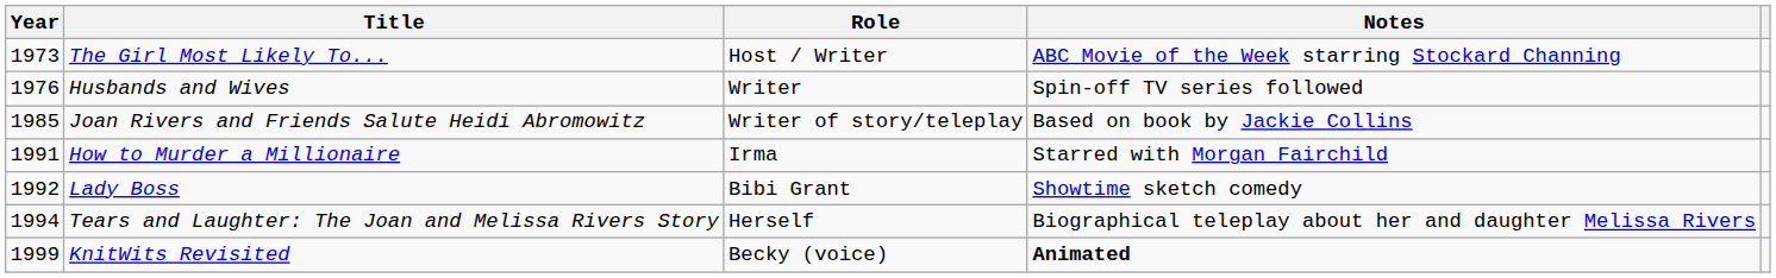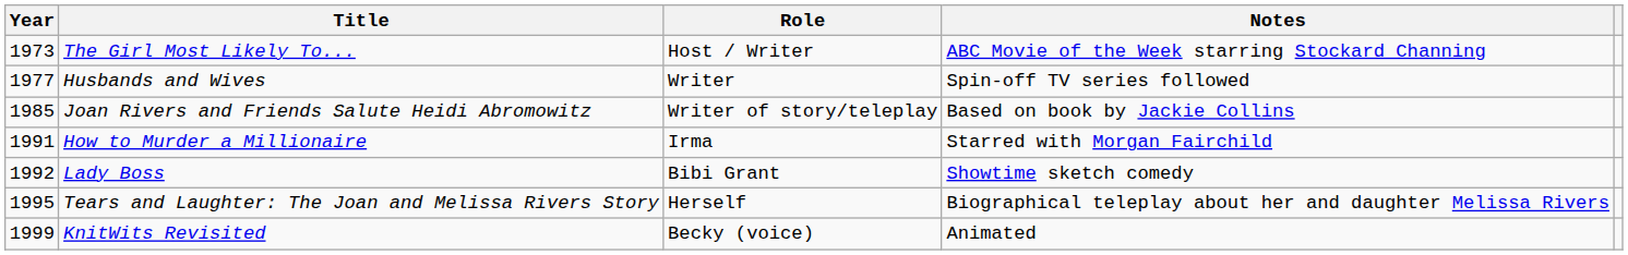 <table class="wikitable sortable">
 <tr>
 <th>Year</th>
 <th>Title</th>
 <th>Role</th>
 <th>Notes</th>
 <th class="unsortable"></th>
 </tr>
 <tr>
 <td>1973</td>
 <td><em><a href='#'>The Girl Most Likely To...</a></em></td>
 <td>Host / Writer</td>
 <td><a href='#'>ABC Movie of the Week</a> starring <a href='#'>Stockard Channing</a></td>
 <td align="center"></td>
 </tr>
 <tr>
-<td>1976</td>
+<td>1977</td>
 <td><em>Husbands and Wives</em></td>
 <td>Writer</td>
 <td>Spin-off TV series followed</td>
 <td align=center></td>
 </tr>
 <tr>
 <td>1985</td>
 <td><em>Joan Rivers and Friends Salute Heidi Abromowitz</em></td>
 <td>Writer of story/teleplay</td>
 <td>Based on book by <a href='#'>Jackie Collins</a></td>
 <td align=center></td>
 </tr>
 <tr>
 <td>1991</td>
 <td><em><a href='#'>How to Murder a Millionaire</a></em></td>
 <td>Irma</td>
 <td>Starred with <a href='#'>Morgan Fairchild</a></td>
 <td align=center></td>
 </tr>
 <tr>
 <td>1992</td>
 <td><em><a href='#'>Lady Boss</a></em></td>
 <td>Bibi Grant</td>
 <td><a href='#'>Showtime</a> sketch comedy</td>
 <td align=center></td>
 </tr>
 <tr>
-<td>1994</td>
+<td>1995</td>
 <td><em>Tears and Laughter: The Joan and Melissa Rivers Story</em></td>
 <td>Herself</td>
 <td>Biographical teleplay about her and daughter <a href='#'>Melissa Rivers</a></td>
 <td align=center></td>
 </tr>
 <tr>
 <td>1999</td>
 <td><em><a href='#'>KnitWits Revisited</a></em></td>
 <td>Becky (voice)</td>
-<td><strong>Animated</strong></td>
+<td>Animated</td>
 <td align=center></td>
 </tr>
 </table>
